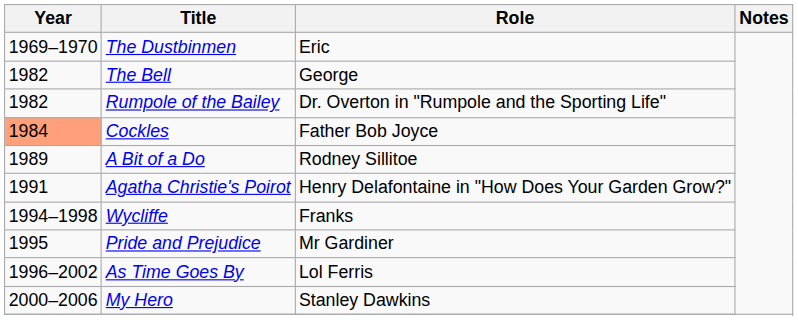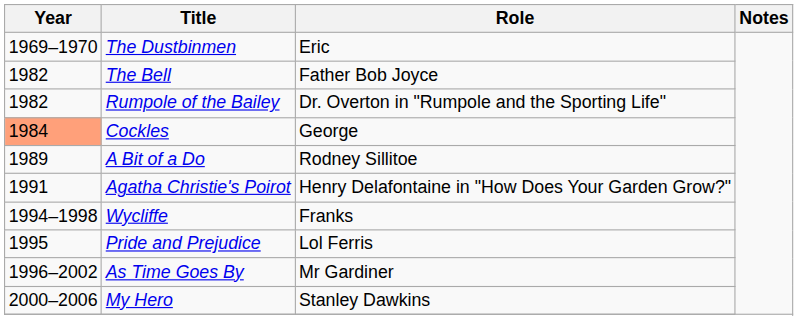 <table class="wikitable">
 <tr>
 <th>Year</th>
 <th>Title</th>
 <th>Role</th>
 <th>Notes</th>
 </tr>
 <tr>
 <td>1969–1970</td>
 <td><em><a href='#'>The Dustbinmen</a></em></td>
 <td>Eric</td>
 </tr>
 <tr>
 <td>1982</td>
 <td><em><a href='#'>The Bell</a></em></td>
-<td>George</td>
+<td>Father Bob Joyce</td>
 </tr>
 <tr>
 <td>1982</td>
 <td><em><a href='#'>Rumpole of the Bailey</a></em></td>
 <td>Dr. Overton in "Rumpole and the Sporting Life"</td>
 </tr>
 <tr>
 <td style="background: lightsalmon;">1984</td>
 <td><em><a href='#'>Cockles</a></em></td>
-<td>Father Bob Joyce</td>
+<td>George</td>
 </tr>
 <tr>
 <td>1989</td>
 <td><em><a href='#'>A Bit of a Do</a></em></td>
 <td>Rodney Sillitoe</td>
 </tr>
 <tr>
 <td>1991</td>
 <td><em><a href='#'>Agatha Christie's Poirot</a></em></td>
 <td>Henry Delafontaine in "How Does Your Garden Grow?"</td>
 </tr>
 <tr>
 <td>1994–1998</td>
 <td><em><a href='#'>Wycliffe</a></em></td>
 <td>Franks</td>
 </tr>
 <tr>
 <td>1995</td>
 <td><em><a href='#'>Pride and Prejudice</a></em></td>
-<td>Mr Gardiner</td>
+<td>Lol Ferris</td>
 </tr>
 <tr>
 <td>1996–2002</td>
 <td><em><a href='#'>As Time Goes By</a></em></td>
-<td>Lol Ferris</td>
+<td>Mr Gardiner</td>
 </tr>
 <tr>
 <td>2000–2006</td>
 <td><em><a href='#'>My Hero</a></em></td>
 <td>Stanley Dawkins</td>
 </tr>
 <tr>
 </tr>
 </table>
